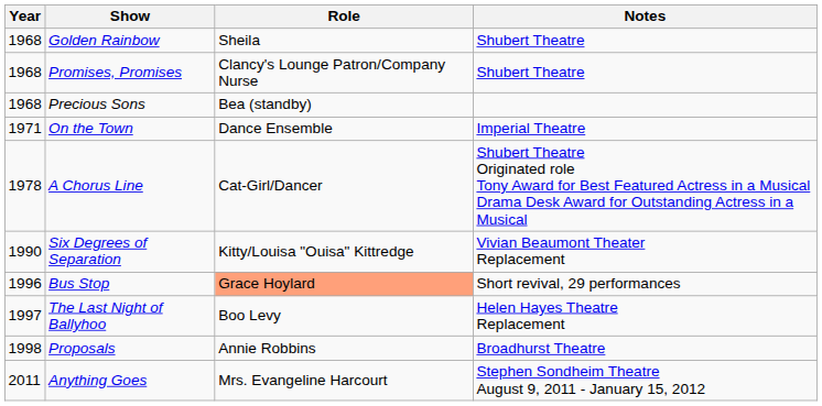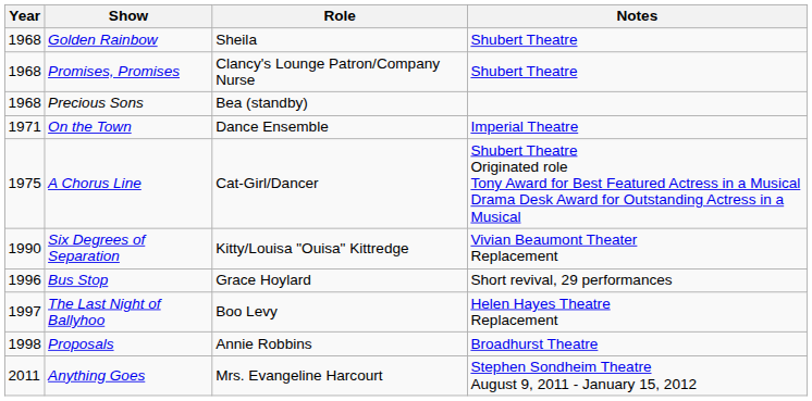 <table class="wikitable sortable">
 <tr>
 <th>Year</th>
 <th>Show</th>
 <th>Role</th>
 <th class="unsortable">Notes</th>
 </tr>
 <tr>
 <td>1968</td>
 <td><em><a href='#'>Golden Rainbow</a></em></td>
 <td>Sheila</td>
 <td><a href='#'>Shubert Theatre</a></td>
 </tr>
 <tr>
 <td>1968</td>
 <td><em><a href='#'>Promises, Promises</a></em></td>
 <td>Clancy's Lounge Patron/Company Nurse</td>
 <td><a href='#'>Shubert Theatre</a></td>
 </tr>
 <tr>
 <td>1968</td>
 <td><em>Precious Sons</em></td>
 <td>Bea (standby)</td>
 <td></td>
 </tr>
 <tr>
 <td>1971</td>
 <td><em><a href='#'>On the Town</a></em></td>
 <td>Dance Ensemble</td>
 <td><a href='#'>Imperial Theatre</a></td>
 </tr>
 <tr>
-<td>1978</td>
+<td>1975</td>
 <td><em><a href='#'>A Chorus Line</a></em></td>
 <td>Cat-Girl/Dancer</td>
 <td><a href='#'>Shubert Theatre</a> <br>Originated role <br><a href='#'>Tony Award for Best Featured Actress in a Musical</a><br><a href='#'>Drama Desk Award for Outstanding Actress in a Musical</a></td>
 </tr>
 <tr>
 <td>1990</td>
 <td><em><a href='#'>Six Degrees of Separation</a></em></td>
 <td>Kitty/Louisa "Ouisa" Kittredge</td>
 <td><a href='#'>Vivian Beaumont Theater</a><br>Replacement</td>
 </tr>
 <tr>
 <td>1996</td>
 <td><em><a href='#'>Bus Stop</a></em></td>
-<td style="background: lightsalmon;">Grace Hoylard</td>
+<td>Grace Hoylard</td>
 <td>Short revival, 29 performances</td>
 </tr>
 <tr>
 <td>1997</td>
 <td><em><a href='#'>The Last Night of Ballyhoo</a></em></td>
 <td>Boo Levy</td>
 <td><a href='#'>Helen Hayes Theatre</a> <br>Replacement</td>
 </tr>
 <tr>
 <td>1998</td>
 <td><em><a href='#'>Proposals</a></em></td>
 <td>Annie Robbins</td>
 <td><a href='#'>Broadhurst Theatre</a></td>
 </tr>
 <tr>
 <td>2011</td>
 <td><em><a href='#'>Anything Goes</a></em></td>
 <td>Mrs. Evangeline Harcourt</td>
 <td><a href='#'>Stephen Sondheim Theatre</a><br>August 9, 2011 - January 15, 2012</td>
 </tr>
 </table>
